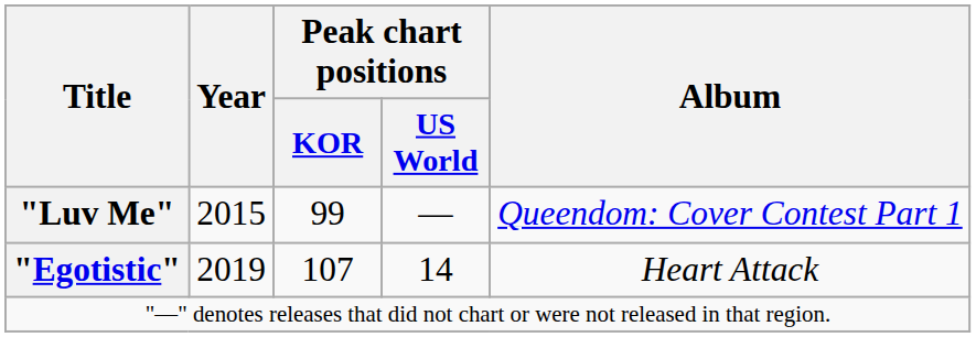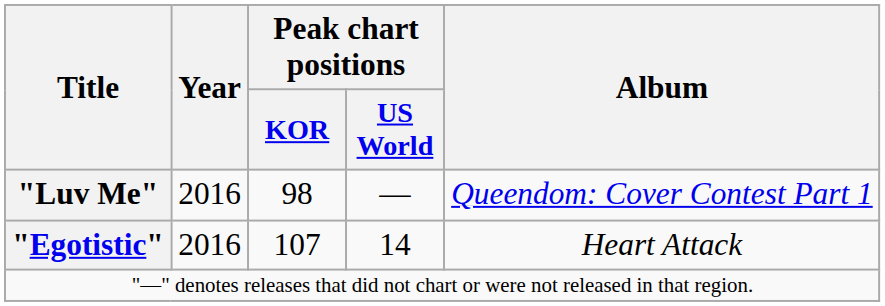 <table class="wikitable plainrowheaders" style="text-align:center">
 <tr>
 <th scope="col" rowspan="2">Title</th>
 <th scope="col" rowspan="2">Year</th>
 <th scope="col" colspan="2">Peak chart<br>positions</th>
 <th scope="col" rowspan="2">Album</th>
 </tr>
 <tr>
 <th scope="col" style="width:3em;font-size:90%;"><a href='#'>KOR</a><br></th>
 <th scope="col" style="width:3em;font-size:90%;"><a href='#'>US<br>World</a><br></th>
 </tr>
 <tr>
 <th scope="row">"Luv Me"</th>
-<td>2015</td>
-<td>99</td>
+<td>2016</td>
+<td>98</td>
 <td>—</td>
 <td><em><a href='#'>Queendom: Cover Contest Part 1</a></em></td>
 </tr>
 <tr>
 <th scope="row">"<a href='#'>Egotistic</a>" </th>
-<td>2019</td>
+<td>2016</td>
 <td>107</td>
 <td>14</td>
 <td><em>Heart Attack</em></td>
 </tr>
 <tr>
 <td style="font-size:8pt" colspan="6">"—" denotes releases that did not chart or were not released in that region.</td>
 </tr>
 </table>
